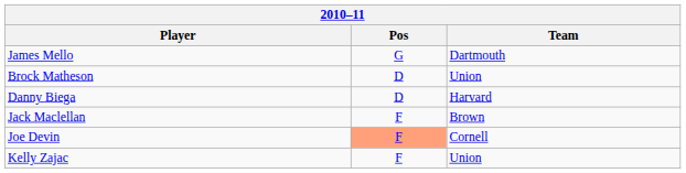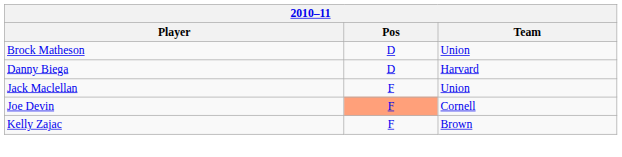 <table class="wikitable" width=95%>
 <tr>
 <th colspan=3><a href='#'>2010–11</a></th>
 </tr>
 <tr>
 <th>Player</th>
 <th>Pos</th>
 <th>Team</th>
-</tr>
-<tr>
-<td><a href='#'>James Mello</a></td>
-<td align=center><a href='#'>G</a></td>
-<td><a href='#'>Dartmouth</a></td>
 </tr>
 <tr>
 <td><a href='#'>Brock Matheson</a></td>
 <td align=center><a href='#'>D</a></td>
 <td><a href='#'>Union</a></td>
 </tr>
 <tr>
 <td><a href='#'>Danny Biega</a></td>
 <td align=center><a href='#'>D</a></td>
 <td><a href='#'>Harvard</a></td>
 </tr>
 <tr>
 <td><a href='#'>Jack Maclellan</a></td>
 <td align=center><a href='#'>F</a></td>
-<td><a href='#'>Brown</a></td>
+<td><a href='#'>Union</a></td>
 </tr>
 <tr>
 <td><a href='#'>Joe Devin</a></td>
 <td align=center style="background: lightsalmon;"><a href='#'>F</a></td>
 <td><a href='#'>Cornell</a></td>
 </tr>
 <tr>
 <td><a href='#'>Kelly Zajac</a></td>
 <td align=center><a href='#'>F</a></td>
-<td><a href='#'>Union</a></td>
+<td><a href='#'>Brown</a></td>
 </tr>
 </table>
